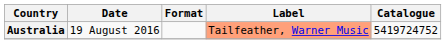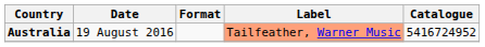 <table class="wikitable plainrowheaders">
 <tr>
 <th scope="col">Country</th>
 <th scope="col">Date</th>
 <th scope="col">Format</th>
 <th scope="col">Label</th>
 <th scope="col">Catalogue</th>
 </tr>
 <tr>
 <th scope="row">Australia</th>
 <td>19 August 2016</td>
 <td></td>
 <td style="background: lightsalmon;">Tailfeather, <a href='#'>Warner Music</a></td>
-<td>5419724752</td>
+<td>5416724952</td>
 </tr>
 <tr>
 </tr>
 </table>
